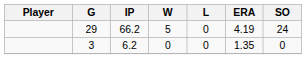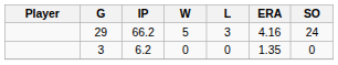 <table class="wikitable sortable">
 <tr>
 <th bgcolor="#DDDDFF" width="16%">Player</th>
 <th bgcolor="#DDDDFF" width="9%">G</th>
 <th bgcolor="#DDDDFF" width="9%">IP</th>
 <th bgcolor="#DDDDFF" width="9%">W</th>
 <th bgcolor="#DDDDFF" width="9%">L</th>
 <th bgcolor="#DDDDFF" width="9%">ERA</th>
 <th bgcolor="#DDDDFF" width="9%">SO</th>
 </tr>
 <tr align="center">
 <td></td>
 <td>29</td>
 <td>66.2</td>
 <td>5</td>
-<td>0</td>
-<td>4.19</td>
+<td>3</td>
+<td>4.16</td>
 <td>24</td>
 </tr>
 <tr align="center">
 <td></td>
 <td>3</td>
 <td>6.2</td>
 <td>0</td>
 <td>0</td>
 <td>1.35</td>
 <td>0</td>
 </tr>
 <tr align="center">
 </tr>
 </table>
